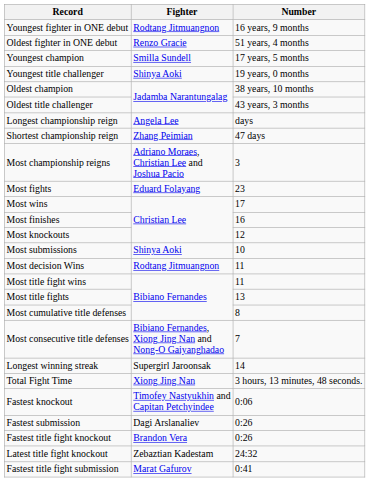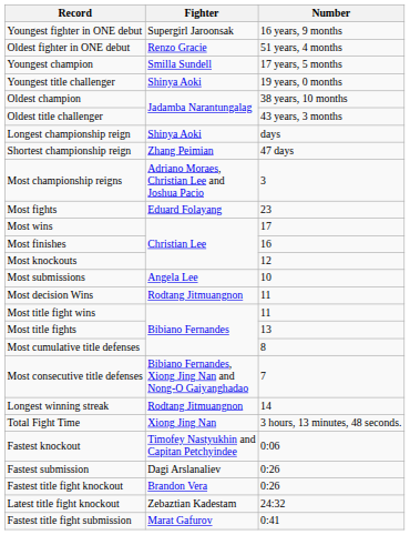 <table class="wikitable">
 <tr>
 <th>Record</th>
 <th>Fighter</th>
 <th>Number</th>
 </tr>
 <tr>
 <td>Youngest fighter in ONE debut</td>
-<td> <a href='#'>Rodtang Jitmuangnon</a></td>
+<td> Supergirl Jaroonsak</td>
 <td>16 years, 9 months</td>
 </tr>
 <tr>
 <td>Oldest fighter in ONE debut</td>
 <td> <a href='#'>Renzo Gracie</a></td>
 <td>51 years, 4 months</td>
 </tr>
 <tr>
 <td>Youngest champion</td>
 <td> <a href='#'>Smilla Sundell</a></td>
 <td>17 years, 5 months</td>
 </tr>
 <tr>
 <td>Youngest title challenger</td>
 <td> <a href='#'>Shinya Aoki</a></td>
 <td>19 years, 0 months</td>
 </tr>
 <tr>
 <td>Oldest champion</td>
 <td rowspan=2> <a href='#'>Jadamba Narantungalag</a></td>
 <td>38 years, 10 months</td>
 </tr>
 <tr>
 <td>Oldest title challenger</td>
 <td>43 years, 3 months</td>
 </tr>
 <tr>
 <td>Longest championship reign</td>
-<td> <a href='#'>Angela Lee</a></td>
+<td> <a href='#'>Shinya Aoki</a></td>
 <td> days</td>
 </tr>
 <tr>
 <td>Shortest championship reign</td>
 <td> <a href='#'>Zhang Peimian</a></td>
 <td>47 days</td>
 </tr>
 <tr>
 <td>Most championship reigns</td>
 <td> <a href='#'>Adriano Moraes</a>,<br> <a href='#'>Christian Lee</a> and<br> <a href='#'>Joshua Pacio</a></td>
 <td>3</td>
 </tr>
 <tr>
 <td>Most fights</td>
 <td> <a href='#'>Eduard Folayang</a></td>
 <td>23</td>
 </tr>
 <tr>
 <td>Most wins</td>
 <td rowspan=3> <a href='#'>Christian Lee</a></td>
 <td>17</td>
 </tr>
 <tr>
 <td>Most finishes</td>
 <td>16</td>
 </tr>
 <tr>
 <td>Most knockouts</td>
 <td>12</td>
 </tr>
 <tr>
 <td>Most submissions</td>
-<td> <a href='#'>Shinya Aoki</a></td>
+<td> <a href='#'>Angela Lee</a></td>
 <td>10</td>
 </tr>
 <tr>
 <td>Most decision Wins</td>
 <td> <a href='#'>Rodtang Jitmuangnon</a></td>
 <td>11</td>
 </tr>
 <tr>
 <td>Most title fight wins</td>
 <td rowspan=3> <a href='#'>Bibiano Fernandes</a></td>
 <td>11</td>
 </tr>
 <tr>
 <td>Most title fights</td>
 <td>13</td>
 </tr>
 <tr>
 <td>Most cumulative title defenses</td>
 <td>8</td>
 </tr>
 <tr>
 <td>Most consecutive title defenses</td>
 <td> <a href='#'>Bibiano Fernandes</a>,<br> <a href='#'>Xiong Jing Nan</a> and<br> <a href='#'>Nong-O Gaiyanghadao</a></td>
 <td>7</td>
 </tr>
 <tr>
 <td>Longest winning streak</td>
-<td> Supergirl Jaroonsak</td>
+<td> <a href='#'>Rodtang Jitmuangnon</a></td>
 <td>14</td>
 </tr>
 <tr>
 <td>Total Fight Time</td>
 <td> <a href='#'>Xiong Jing Nan</a></td>
 <td>3 hours, 13 minutes, 48 seconds.</td>
 </tr>
 <tr>
 <td>Fastest knockout</td>
 <td> <a href='#'>Timofey Nastyukhin</a> and<br> <a href='#'>Capitan Petchyindee</a></td>
 <td>0:06</td>
 </tr>
 <tr>
 <td>Fastest submission</td>
 <td> Dagi Arslanaliev</td>
 <td>0:26</td>
 </tr>
 <tr>
 <td>Fastest title fight knockout</td>
 <td> <a href='#'>Brandon Vera</a></td>
 <td>0:26</td>
 </tr>
 <tr>
 <td>Latest title fight knockout</td>
 <td> Zebaztian Kadestam</td>
 <td>24:32</td>
 </tr>
 <tr>
 <td>Fastest title fight submission</td>
 <td> <a href='#'>Marat Gafurov</a></td>
 <td>0:41</td>
 </tr>
 </table>
